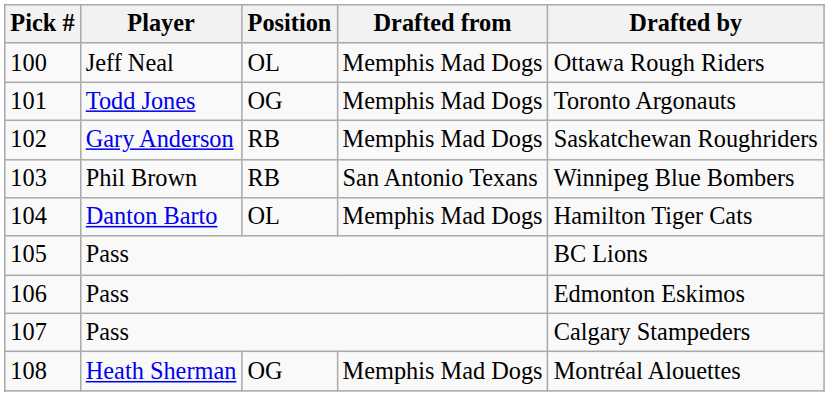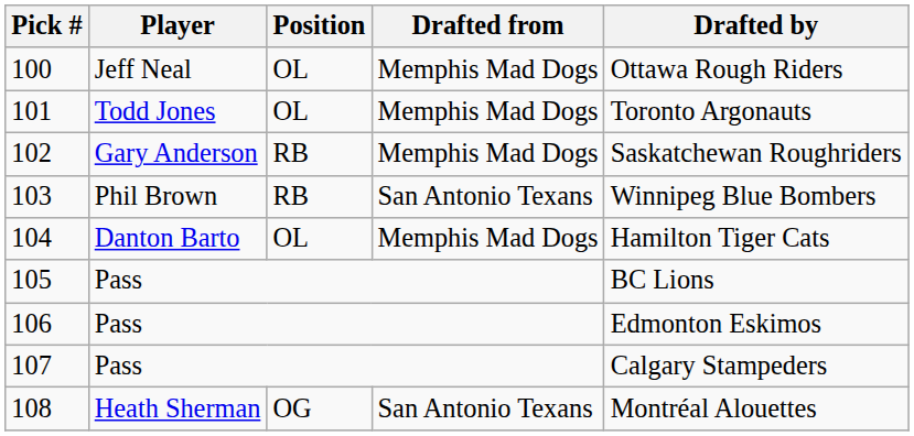 <table class="wikitable">
 <tr>
 <th>Pick #</th>
 <th>Player</th>
 <th>Position</th>
 <th>Drafted from</th>
 <th>Drafted by</th>
 </tr>
 <tr>
 <td>100</td>
 <td>Jeff Neal</td>
 <td>OL</td>
 <td>Memphis Mad Dogs</td>
 <td>Ottawa Rough Riders</td>
 </tr>
 <tr>
 <td>101</td>
 <td><a href='#'>Todd Jones</a></td>
-<td>OG</td>
+<td>OL</td>
 <td>Memphis Mad Dogs</td>
 <td>Toronto Argonauts</td>
 </tr>
 <tr>
 <td>102</td>
 <td><a href='#'>Gary Anderson</a></td>
 <td>RB</td>
 <td>Memphis Mad Dogs</td>
 <td>Saskatchewan Roughriders</td>
 </tr>
 <tr>
 <td>103</td>
 <td>Phil Brown</td>
 <td>RB</td>
 <td>San Antonio Texans</td>
 <td>Winnipeg Blue Bombers</td>
 </tr>
 <tr>
 <td>104</td>
 <td><a href='#'>Danton Barto</a></td>
 <td>OL</td>
 <td>Memphis Mad Dogs</td>
 <td>Hamilton Tiger Cats</td>
 </tr>
 <tr>
 <td>105</td>
 <td colspan="3">Pass</td>
 <td>BC Lions</td>
 </tr>
 <tr>
 <td>106</td>
 <td colspan="3">Pass</td>
 <td>Edmonton Eskimos</td>
 </tr>
 <tr>
 <td>107</td>
 <td colspan="3">Pass</td>
 <td>Calgary Stampeders</td>
 </tr>
 <tr>
 <td>108</td>
 <td><a href='#'>Heath Sherman</a></td>
 <td>OG</td>
-<td>Memphis Mad Dogs</td>
+<td>San Antonio Texans</td>
 <td>Montréal Alouettes</td>
 </tr>
 </table>
